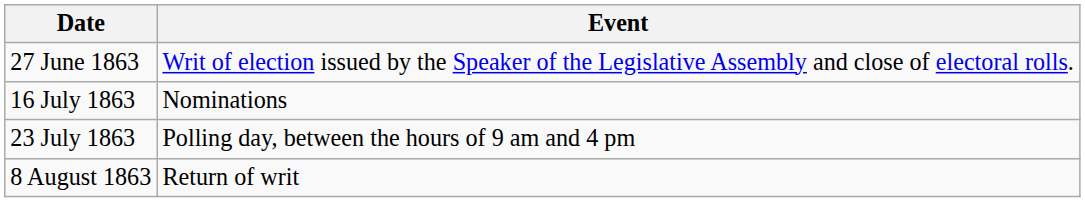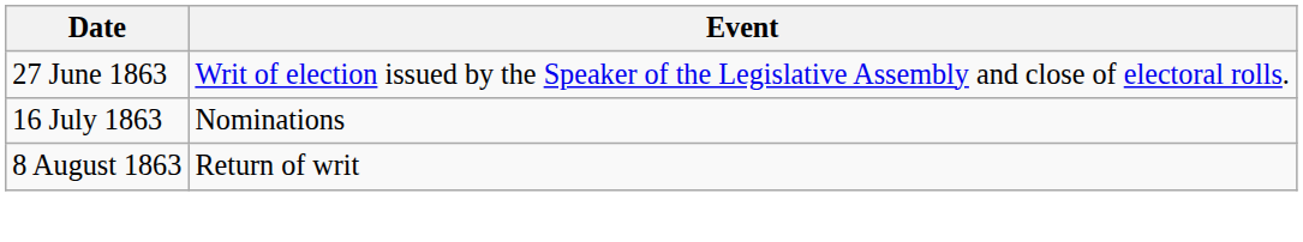 <table class="wikitable">
 <tr>
 <th>Date</th>
 <th>Event</th>
 </tr>
 <tr>
 <td>27 June 1863</td>
 <td><a href='#'>Writ of election</a> issued by the <a href='#'>Speaker of the Legislative Assembly</a> and close of <a href='#'>electoral rolls</a>.</td>
 </tr>
 <tr>
 <td>16 July 1863</td>
 <td>Nominations</td>
 </tr>
 <tr>
-<td>23 July 1863</td>
-<td>Polling day, between the hours of 9 am and 4 pm</td>
-</tr>
-<tr>
 <td>8 August 1863</td>
 <td>Return of writ</td>
 </tr>
 </table>
